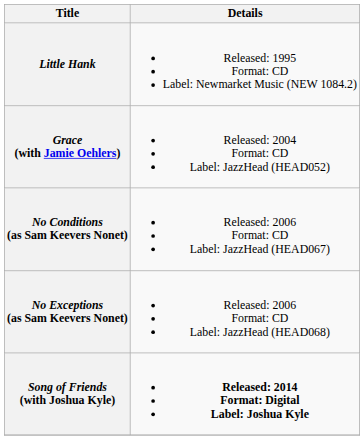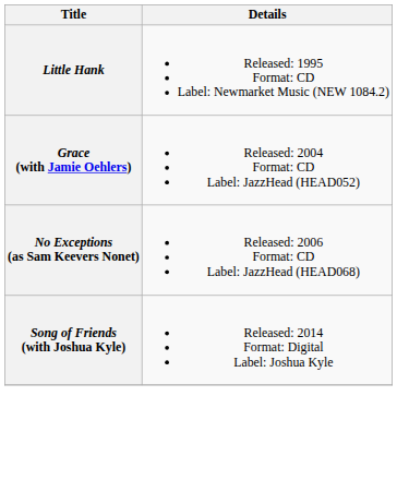 <table class="wikitable plainrowheaders" style="text-align:center;" border="1">
 <tr>
 <th>Title</th>
 <th>Details</th>
 </tr>
 <tr>
 <th scope="row"><em>Little Hank</em></th>
 <td><br><ul><li>Released: 1995</li><li>Format: CD</li><li>Label: Newmarket Music (NEW 1084.2)</li></ul></td>
 </tr>
 <tr>
 <th scope="row"><em>Grace</em> <br> (with <a href='#'>Jamie Oehlers</a>)</th>
 <td><br><ul><li>Released: 2004</li><li>Format: CD</li><li>Label: JazzHead (HEAD052)</li></ul></td>
 </tr>
 <tr>
-<th scope="row"><em>No Conditions</em> <br> (as Sam Keevers Nonet)</th>
-<td><br><ul><li>Released: 2006</li><li>Format: CD</li><li>Label: JazzHead (HEAD067)</li></ul></td>
-</tr>
-<tr>
 <th scope="row"><em> No Exceptions</em> <br> (as Sam Keevers Nonet)</th>
 <td><br><ul><li>Released: 2006</li><li>Format: CD</li><li>Label: JazzHead (HEAD068)</li></ul></td>
 </tr>
 <tr>
 <th scope="row"><em>Song of Friends</em> <br> (with Joshua Kyle)</th>
-<td><strong><br><ul><li>Released: 2014</li><li>Format: Digital</li><li>Label: Joshua Kyle</li></ul></strong></td>
+<td><br><ul><li>Released: 2014</li><li>Format: Digital</li><li>Label: Joshua Kyle</li></ul></td>
 </tr>
 <tr>
 </tr>
 </table>
